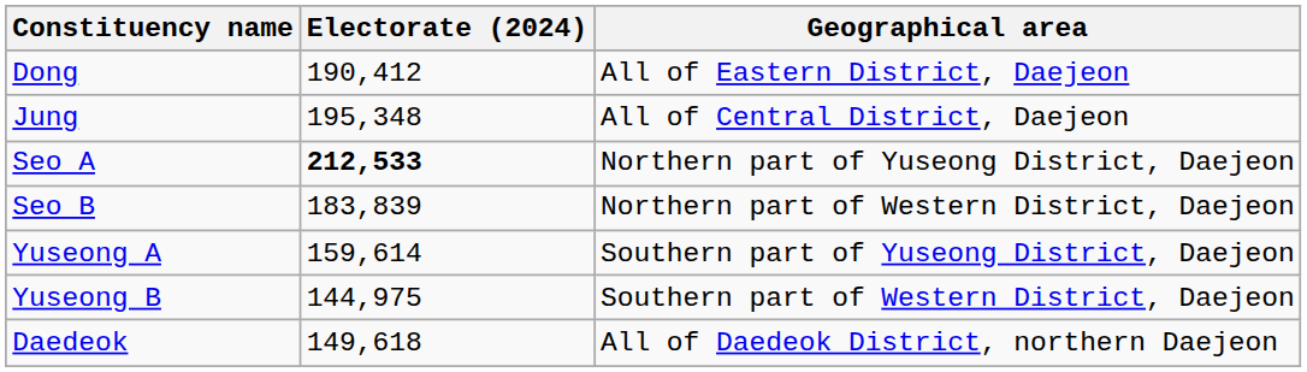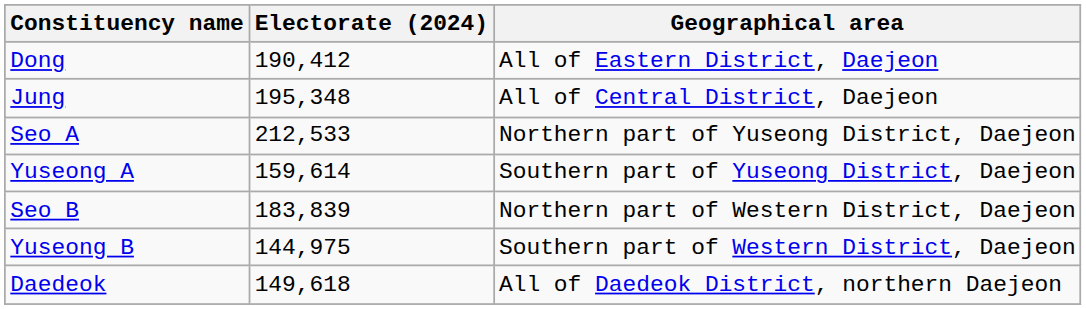 <table class="wikitable">
 <tr>
 <th>Constituency name</th>
 <th>Electorate (2024)</th>
 <th>Geographical area</th>
 </tr>
 <tr>
 <td><a href='#'>Dong</a></td>
 <td>190,412</td>
 <td>All of <a href='#'>Eastern District</a>, <a href='#'>Daejeon</a></td>
 </tr>
 <tr>
 <td><a href='#'>Jung</a></td>
 <td>195,348</td>
 <td>All of <a href='#'>Central District</a>, Daejeon</td>
 </tr>
 <tr>
 <td><a href='#'>Seo A</a></td>
-<td><strong>212,533</strong></td>
+<td>212,533</td>
 <td>Northern part of Yuseong District, Daejeon</td>
+</tr>
+<tr>
+<td><a href='#'>Yuseong A</a></td>
+<td>159,614</td>
+<td>Southern part of <a href='#'>Yuseong District</a>, Daejeon</td>
 </tr>
 <tr>
 <td><a href='#'>Seo B</a></td>
 <td>183,839</td>
 <td>Northern part of Western District, Daejeon</td>
-</tr>
-<tr>
-<td><a href='#'>Yuseong A</a></td>
-<td>159,614</td>
-<td>Southern part of <a href='#'>Yuseong District</a>, Daejeon</td>
 </tr>
 <tr>
 <td><a href='#'>Yuseong B</a></td>
 <td>144,975</td>
 <td>Southern part of <a href='#'>Western District</a>, Daejeon</td>
 </tr>
 <tr>
 <td><a href='#'>Daedeok</a></td>
 <td>149,618</td>
 <td>All of <a href='#'>Daedeok District</a>, northern Daejeon</td>
 </tr>
 </table>
